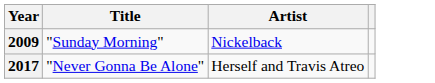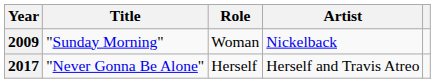 <table class="wikitable plainrowheaders sortable">
 <tr>
 <th scope="col">Year</th>
 <th scope="col">Title</th>
+<th scope="col">Role</th>
 <th scope="col">Artist</th>
 <th scope="col"></th>
 </tr>
 <tr>
 <th>2009</th>
 <td>"<a href='#'>Sunday Morning</a>"</td>
+<td>Woman</td>
 <td><a href='#'>Nickelback</a></td>
 <td style="text-align:center;"></td>
 </tr>
 <tr>
 <th>2017</th>
 <td>"<a href='#'>Never Gonna Be Alone</a>"</td>
+<td>Herself</td>
 <td>Herself and Travis Atreo</td>
 <td style="text-align:center;"></td>
 </tr>
 </table>
